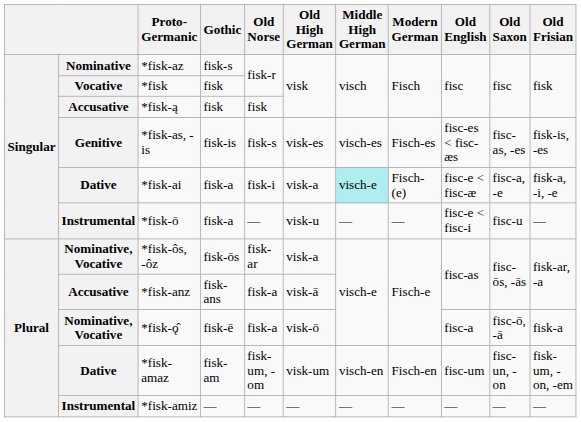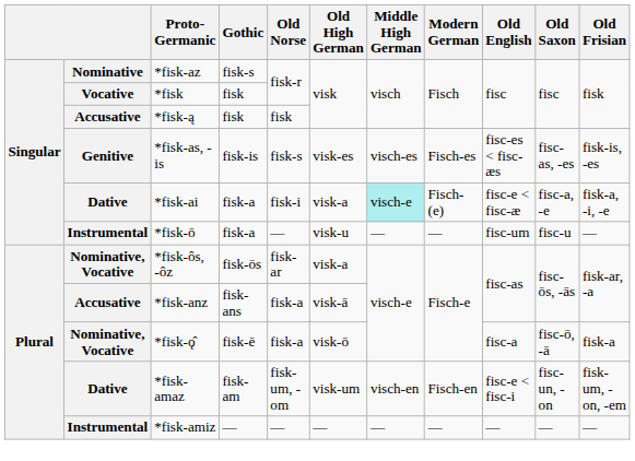 <table class="wikitable">
 <tr>
 <th colspan=2></th>
 <th>Proto-Germanic</th>
 <th>Gothic</th>
 <th>Old Norse</th>
 <th>Old High German</th>
 <th>Middle High German</th>
 <th>Modern German</th>
 <th>Old English</th>
 <th>Old Saxon</th>
 <th>Old Frisian</th>
 </tr>
 <tr>
 <th width="80" rowspan="6">Singular</th>
 <th>Nominative</th>
 <td>*fisk-az</td>
 <td>fisk-s</td>
 <td rowspan=2>fisk-r</td>
 <td rowspan=3>visk</td>
 <td rowspan=3>visch</td>
 <td rowspan=3>Fisch</td>
 <td rowspan=3>fisc</td>
 <td rowspan=3>fisc</td>
 <td rowspan=3>fisk</td>
 </tr>
 <tr>
 <th>Vocative</th>
 <td>*fisk</td>
 <td>fisk</td>
 </tr>
 <tr>
 <th>Accusative</th>
 <td>*fisk-ą</td>
 <td>fisk</td>
 <td>fisk</td>
 </tr>
 <tr>
 <th>Genitive</th>
 <td>*fisk-as, -is</td>
 <td>fisk-is</td>
 <td>fisk-s</td>
 <td>visk-es</td>
 <td>visch-es</td>
 <td>Fisch-es</td>
 <td>fisc-es < fisc-æs</td>
 <td>fisc-as, -es</td>
 <td>fisk-is, -es</td>
 </tr>
 <tr>
 <th>Dative</th>
 <td>*fisk-ai</td>
 <td>fisk-a</td>
 <td>fisk-i</td>
 <td>visk-a</td>
 <td style="background: paleturquoise;">visch-e</td>
 <td>Fisch-(e)</td>
 <td>fisc-e < fisc-æ</td>
 <td>fisc-a, -e</td>
 <td>fisk-a, -i, -e</td>
 </tr>
 <tr>
 <th>Instrumental</th>
 <td>*fisk-ō</td>
 <td>fisk-a</td>
 <td>—</td>
 <td>visk-u</td>
 <td>—</td>
 <td>—</td>
-<td>fisc-e < fisc-i</td>
+<td>fisc-um</td>
 <td>fisc-u</td>
 <td>—</td>
 </tr>
 <tr>
 <th width="80" rowspan="5">Plural</th>
 <th>Nominative, Vocative</th>
 <td>*fisk-ôs, -ôz</td>
 <td>fisk-ōs</td>
 <td>fisk-ar</td>
 <td>visk-a</td>
 <td rowspan=3>visch-e</td>
 <td rowspan=3>Fisch-e</td>
 <td rowspan=2>fisc-as</td>
 <td rowspan=2>fisc-ōs, -ās</td>
 <td rowspan=2>fisk-ar, -a</td>
 </tr>
 <tr>
 <th>Accusative</th>
 <td>*fisk-anz</td>
 <td>fisk-ans</td>
 <td>fisk-a</td>
 <td>visk-ā</td>
 </tr>
 <tr>
 <th>Nominative, Vocative</th>
 <td>*fisk-ǫ̂</td>
 <td>fisk-ē</td>
 <td>fisk-a</td>
 <td>visk-ō</td>
 <td>fisc-a</td>
 <td>fisc-ō, -ā</td>
 <td>fisk-a</td>
 </tr>
 <tr>
 <th>Dative</th>
 <td>*fisk-amaz</td>
 <td>fisk-am</td>
 <td>fisk-um, -om</td>
 <td>visk-um</td>
 <td>visch-en</td>
 <td>Fisch-en</td>
-<td>fisc-um</td>
+<td>fisc-e < fisc-i</td>
 <td>fisc-un, -on</td>
 <td>fisk-um, -on, -em</td>
 </tr>
 <tr>
 <th>Instrumental</th>
 <td>*fisk-amiz</td>
 <td>—</td>
 <td>—</td>
 <td>—</td>
 <td>—</td>
 <td>—</td>
 <td>—</td>
 <td>—</td>
 <td>—</td>
 </tr>
 </table>
